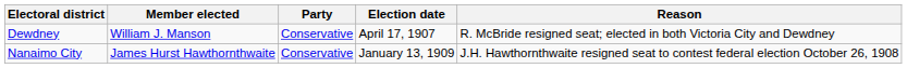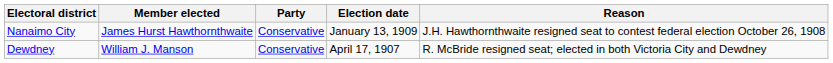 <table class="wikitable sortable">
 <tr>
 <th>Electoral district</th>
 <th>Member elected</th>
 <th>Party</th>
 <th>Election date</th>
 <th>Reason</th>
 </tr>
 <tr>
+<td><a href='#'>Nanaimo City</a></td>
+<td><a href='#'>James Hurst Hawthornthwaite</a></td>
+<td><a href='#'>Conservative</a></td>
+<td>January 13, 1909</td>
+<td>J.H. Hawthornthwaite resigned seat to contest federal election October 26, 1908</td>
+</tr>
+<tr>
 <td><a href='#'>Dewdney</a></td>
 <td><a href='#'>William J. Manson</a></td>
 <td><a href='#'>Conservative</a></td>
 <td>April 17, 1907</td>
 <td>R. McBride resigned seat; elected in both Victoria City and Dewdney</td>
 </tr>
-<tr>
-<td><a href='#'>Nanaimo City</a></td>
-<td><a href='#'>James Hurst Hawthornthwaite</a></td>
-<td><a href='#'>Conservative</a></td>
-<td>January 13, 1909</td>
-<td>J.H. Hawthornthwaite resigned seat to contest federal election October 26, 1908</td>
-</tr>
 </table>
